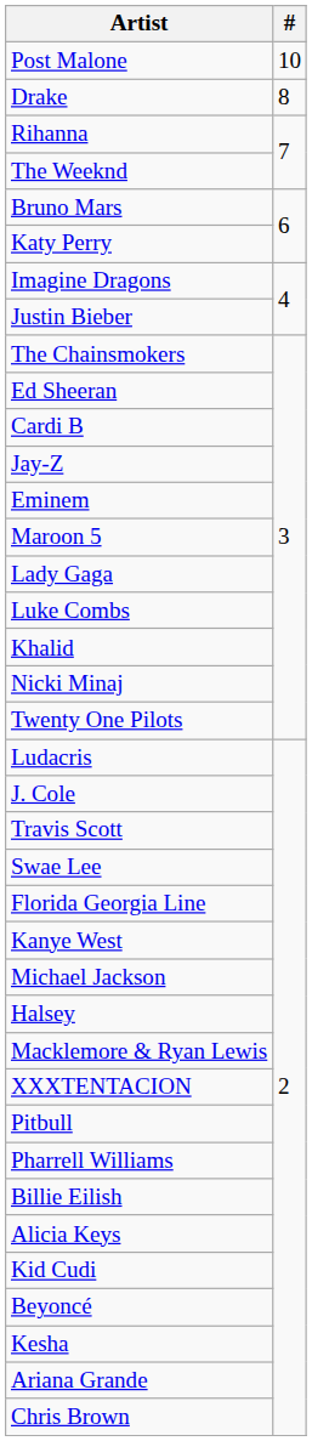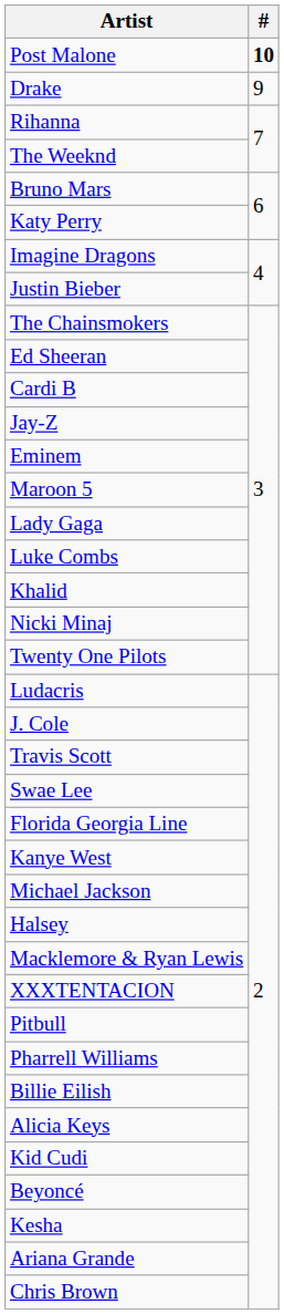 <table class="wikitable sortable">
 <tr>
 <th>Artist</th>
 <th>#</th>
 </tr>
 <tr>
 <td><a href='#'>Post Malone</a></td>
-<td>10</td>
+<td><strong>10</strong></td>
 </tr>
 <tr>
 <td><a href='#'>Drake</a></td>
-<td>8</td>
+<td>9</td>
 </tr>
 <tr>
 <td><a href='#'>Rihanna</a></td>
 <td rowspan="2">7</td>
 </tr>
 <tr>
 <td><a href='#'>The Weeknd</a></td>
 </tr>
 <tr>
 <td><a href='#'>Bruno Mars</a></td>
 <td rowspan="2">6</td>
 </tr>
 <tr>
 <td><a href='#'>Katy Perry</a></td>
 </tr>
 <tr>
 <td><a href='#'>Imagine Dragons</a></td>
 <td rowspan="2">4</td>
 </tr>
 <tr>
 <td><a href='#'>Justin Bieber</a></td>
 </tr>
 <tr>
 <td><a href='#'>The Chainsmokers</a></td>
 <td rowspan="11">3</td>
 </tr>
 <tr>
 <td><a href='#'>Ed Sheeran</a></td>
 </tr>
 <tr>
 <td><a href='#'>Cardi B</a></td>
 </tr>
 <tr>
 <td><a href='#'>Jay-Z</a></td>
 </tr>
 <tr>
 <td><a href='#'>Eminem</a></td>
 </tr>
 <tr>
 <td><a href='#'>Maroon 5</a></td>
 </tr>
 <tr>
 <td><a href='#'>Lady Gaga</a></td>
 </tr>
 <tr>
 <td><a href='#'>Luke Combs</a></td>
 </tr>
 <tr>
 <td><a href='#'>Khalid</a></td>
 </tr>
 <tr>
 <td><a href='#'>Nicki Minaj</a></td>
 </tr>
 <tr>
 <td><a href='#'>Twenty One Pilots</a></td>
 </tr>
 <tr>
 <td><a href='#'>Ludacris</a></td>
 <td rowspan="19">2</td>
 </tr>
 <tr>
 <td><a href='#'>J. Cole</a></td>
 </tr>
 <tr>
 <td><a href='#'>Travis Scott</a></td>
 </tr>
 <tr>
 <td><a href='#'>Swae Lee</a></td>
 </tr>
 <tr>
 <td><a href='#'>Florida Georgia Line</a></td>
 </tr>
 <tr>
 <td><a href='#'>Kanye West</a></td>
 </tr>
 <tr>
 <td><a href='#'>Michael Jackson</a></td>
 </tr>
 <tr>
 <td><a href='#'>Halsey</a></td>
 </tr>
 <tr>
 <td><a href='#'>Macklemore & Ryan Lewis</a></td>
 </tr>
 <tr>
 <td><a href='#'>XXXTENTACION</a></td>
 </tr>
 <tr>
 <td><a href='#'>Pitbull</a></td>
 </tr>
 <tr>
 <td><a href='#'>Pharrell Williams</a></td>
 </tr>
 <tr>
 <td><a href='#'>Billie Eilish</a></td>
 </tr>
 <tr>
 <td><a href='#'>Alicia Keys</a></td>
 </tr>
 <tr>
 <td><a href='#'>Kid Cudi</a></td>
 </tr>
 <tr>
 <td><a href='#'>Beyoncé</a></td>
 </tr>
 <tr>
 <td><a href='#'>Kesha</a></td>
 </tr>
 <tr>
 <td><a href='#'>Ariana Grande</a></td>
 </tr>
 <tr>
 <td><a href='#'>Chris Brown</a></td>
 </tr>
 <tr>
 </tr>
 </table>
